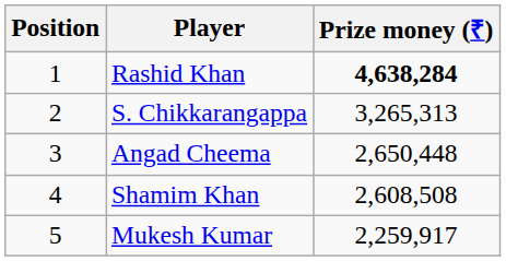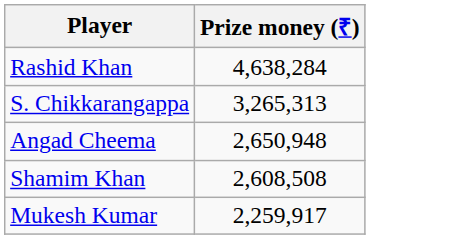 <table class=wikitable>
 <tr>
-<th>Position</th>
 <th>Player</th>
 <th>Prize money (<a href='#'>₹</a>)</th>
 </tr>
 <tr>
-<td align=center>1</td>
 <td> <a href='#'>Rashid Khan</a></td>
-<td align=center><strong>4,638,284</strong></td>
+<td align=center>4,638,284</td>
 </tr>
 <tr>
-<td align=center>2</td>
 <td> <a href='#'>S. Chikkarangappa</a></td>
 <td align=center>3,265,313</td>
 </tr>
 <tr>
-<td align=center>3</td>
 <td> <a href='#'>Angad Cheema</a></td>
-<td align=center>2,650,448</td>
+<td align=center>2,650,948</td>
 </tr>
 <tr>
-<td align=center>4</td>
 <td> <a href='#'>Shamim Khan</a></td>
 <td align=center>2,608,508</td>
 </tr>
 <tr>
-<td align=center>5</td>
 <td> <a href='#'>Mukesh Kumar</a></td>
 <td align=center>2,259,917</td>
 </tr>
 </table>
